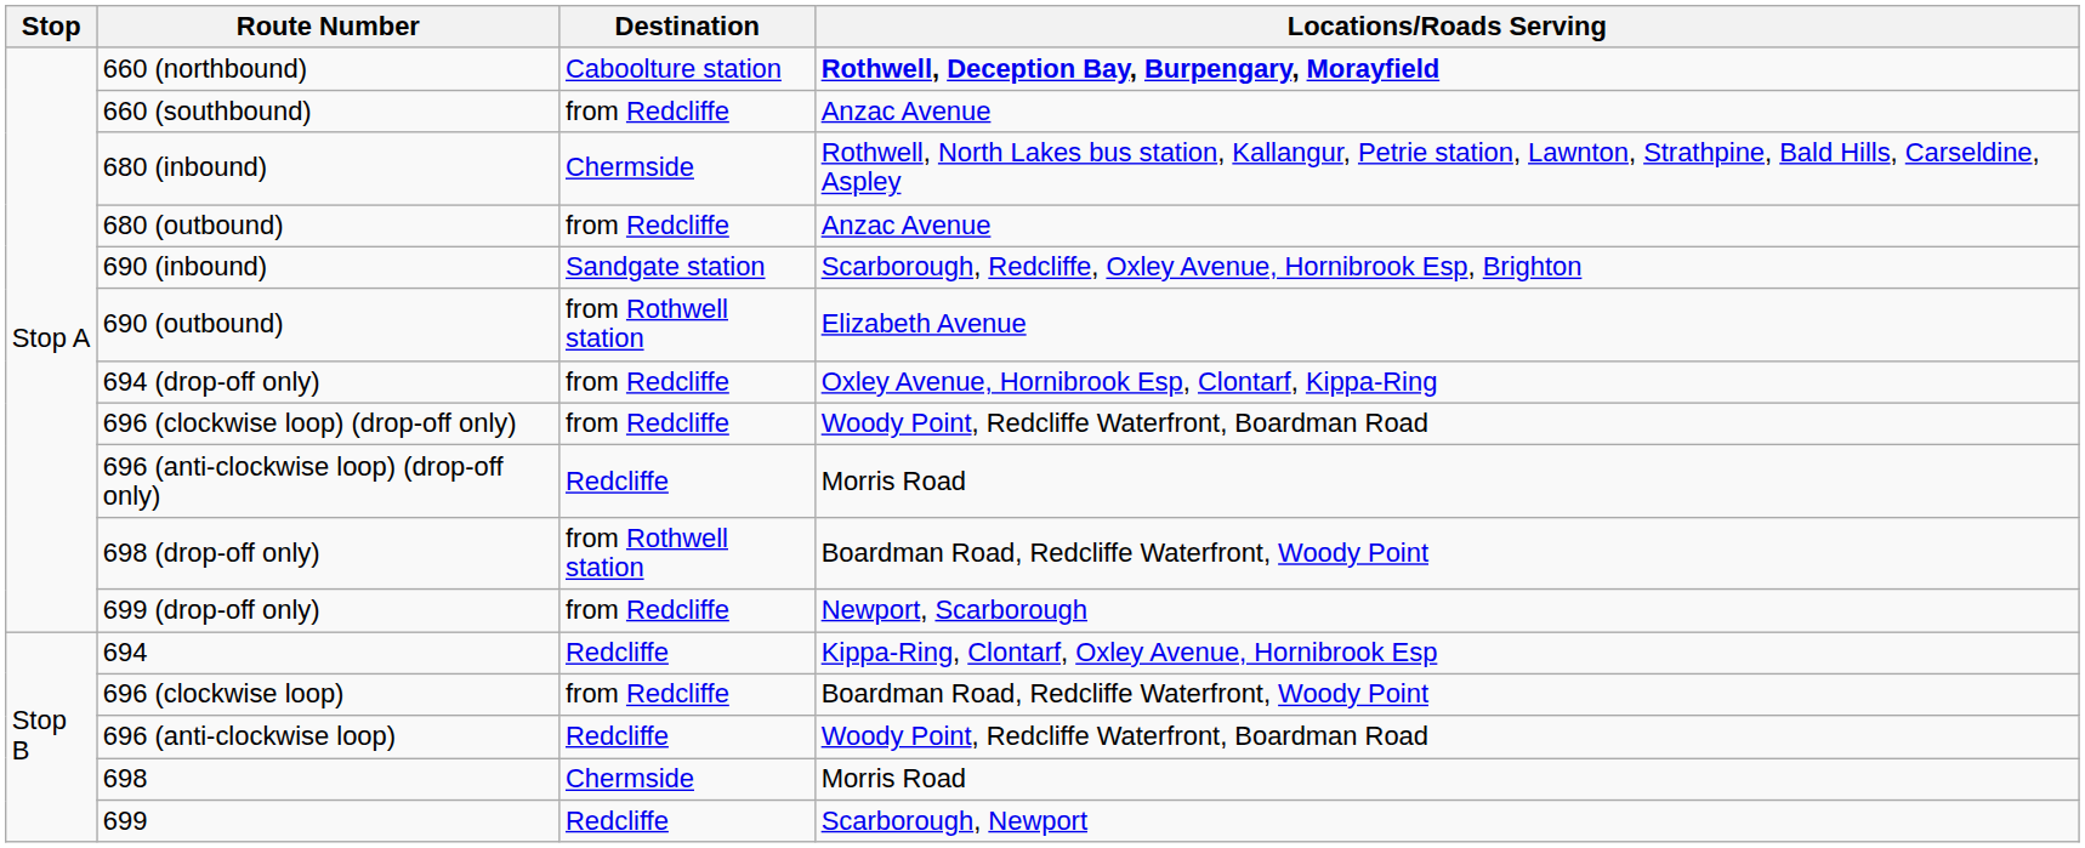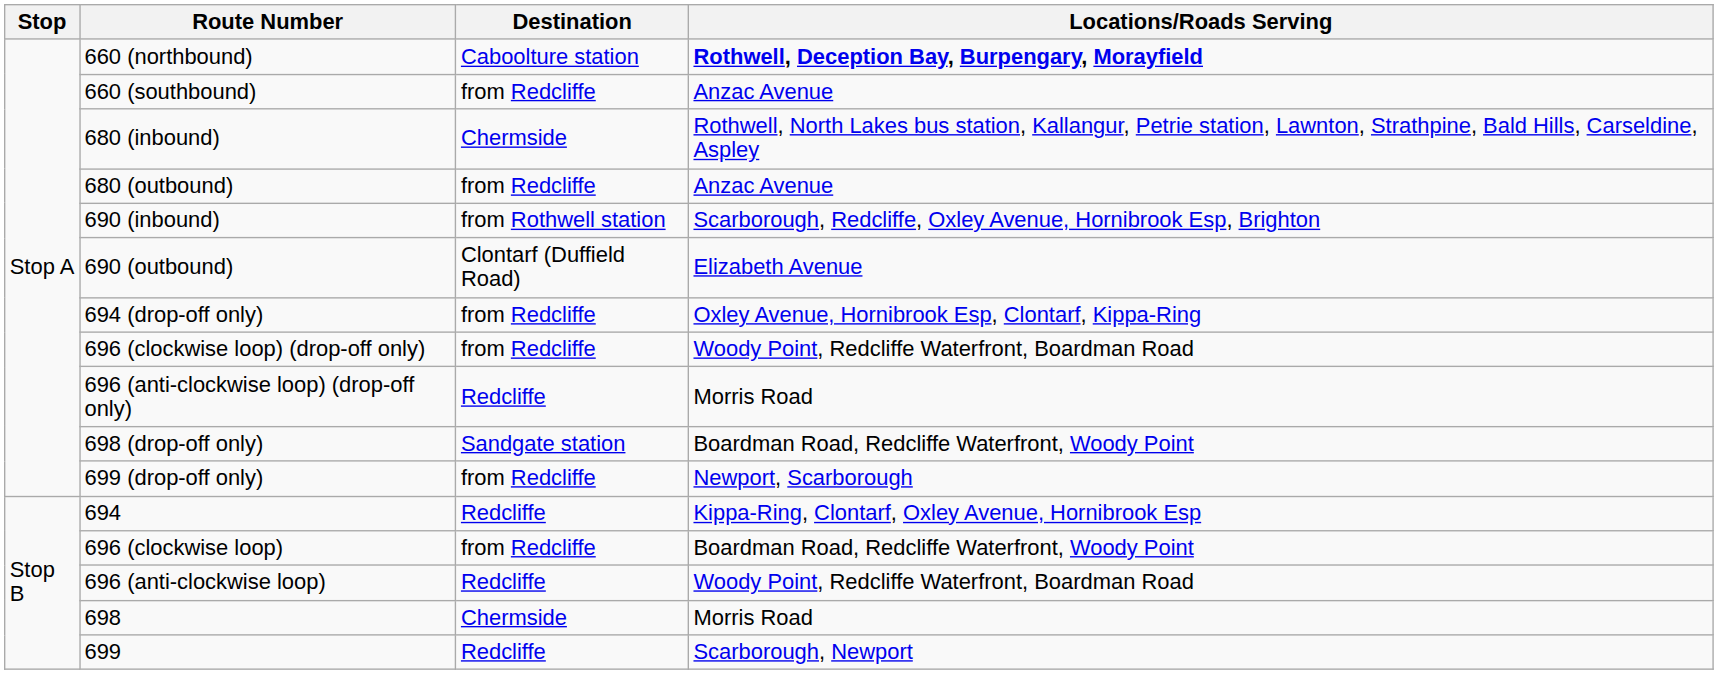 <table class="wikitable">
 <tr>
 <th>Stop</th>
 <th>Route Number</th>
 <th>Destination</th>
 <th>Locations/Roads Serving</th>
 </tr>
 <tr>
 <td rowspan="11">Stop A</td>
 <td>660 (northbound)</td>
 <td><a href='#'>Caboolture station</a></td>
 <td><strong><a href='#'>Rothwell</a>, <a href='#'>Deception Bay</a>, <a href='#'>Burpengary</a>, <a href='#'>Morayfield</a></strong></td>
 </tr>
 <tr>
 <td>660 (southbound)</td>
 <td>from <a href='#'>Redcliffe</a></td>
 <td><a href='#'>Anzac Avenue</a></td>
 </tr>
 <tr>
 <td>680 (inbound)</td>
 <td><a href='#'>Chermside</a></td>
 <td><a href='#'>Rothwell</a>, <a href='#'>North Lakes bus station</a>, <a href='#'>Kallangur</a>, <a href='#'>Petrie station</a>, <a href='#'>Lawnton</a>, <a href='#'>Strathpine</a>, <a href='#'>Bald Hills</a>, <a href='#'>Carseldine</a>, <a href='#'>Aspley</a></td>
 </tr>
 <tr>
 <td>680 (outbound)</td>
 <td>from <a href='#'>Redcliffe</a></td>
 <td><a href='#'>Anzac Avenue</a></td>
 </tr>
 <tr>
 <td>690 (inbound)</td>
-<td><a href='#'>Sandgate station</a></td>
+<td>from <a href='#'>Rothwell station</a></td>
 <td><a href='#'>Scarborough</a>, <a href='#'>Redcliffe</a>, <a href='#'>Oxley Avenue, Hornibrook Esp</a>, <a href='#'>Brighton</a></td>
 </tr>
 <tr>
 <td>690 (outbound)</td>
-<td>from <a href='#'>Rothwell station</a></td>
+<td>Clontarf (Duffield Road)</td>
 <td><a href='#'>Elizabeth Avenue</a></td>
 </tr>
 <tr>
 <td>694 (drop-off only)</td>
 <td>from <a href='#'>Redcliffe</a></td>
 <td><a href='#'>Oxley Avenue, Hornibrook Esp</a>, <a href='#'>Clontarf</a>, <a href='#'>Kippa-Ring</a></td>
 </tr>
 <tr>
 <td>696 (clockwise loop) (drop-off only)</td>
 <td>from <a href='#'>Redcliffe</a></td>
 <td><a href='#'>Woody Point</a>, Redcliffe Waterfront, Boardman Road</td>
 </tr>
 <tr>
 <td>696 (anti-clockwise loop) (drop-off only)</td>
 <td><a href='#'>Redcliffe</a></td>
 <td>Morris Road</td>
 </tr>
 <tr>
 <td>698 (drop-off only)</td>
-<td>from <a href='#'>Rothwell station</a></td>
+<td><a href='#'>Sandgate station</a></td>
 <td>Boardman Road, Redcliffe Waterfront, <a href='#'>Woody Point</a></td>
 </tr>
 <tr>
 <td>699 (drop-off only)</td>
 <td>from <a href='#'>Redcliffe</a></td>
 <td><a href='#'>Newport</a>, <a href='#'>Scarborough</a></td>
 </tr>
 <tr>
 <td rowspan="5">Stop B</td>
 <td>694</td>
 <td><a href='#'>Redcliffe</a></td>
 <td><a href='#'>Kippa-Ring</a>, <a href='#'>Clontarf</a>, <a href='#'>Oxley Avenue, Hornibrook Esp</a></td>
 </tr>
 <tr>
 <td>696 (clockwise loop)</td>
 <td>from <a href='#'>Redcliffe</a></td>
 <td>Boardman Road, Redcliffe Waterfront, <a href='#'>Woody Point</a></td>
 </tr>
 <tr>
 <td>696 (anti-clockwise loop)</td>
 <td><a href='#'>Redcliffe</a></td>
 <td><a href='#'>Woody Point</a>, Redcliffe Waterfront, Boardman Road</td>
 </tr>
 <tr>
 <td>698</td>
 <td><a href='#'>Chermside</a></td>
 <td>Morris Road</td>
 </tr>
 <tr>
 <td>699</td>
 <td><a href='#'>Redcliffe</a></td>
 <td><a href='#'>Scarborough</a>, <a href='#'>Newport</a></td>
 </tr>
 </table>
